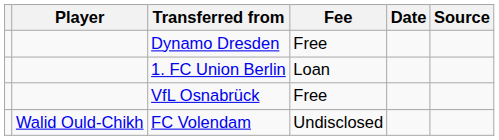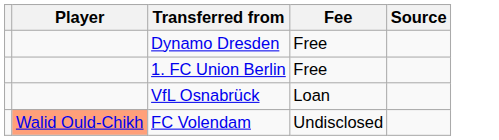 <table class="wikitable plainrowheaders sortable">
 <tr>
 <th></th>
 <th scope="col">Player</th>
 <th>Transferred from</th>
 <th style="width: 80px;">Fee</th>
-<th scope="col">Date</th>
 <th scope="col">Source</th>
 </tr>
 <tr>
 <td align="center"></td>
 <td></td>
 <td> <a href='#'>Dynamo Dresden</a></td>
 <td>Free</td>
 <td></td>
-<td></td>
 </tr>
 <tr>
 <td align="center"></td>
 <td></td>
 <td> <a href='#'>1. FC Union Berlin</a></td>
-<td>Loan</td>
-<td></td>
+<td>Free</td>
 <td></td>
 </tr>
 <tr>
 <td align="center"></td>
 <td></td>
 <td> <a href='#'>VfL Osnabrück</a></td>
-<td>Free</td>
-<td></td>
+<td>Loan</td>
 <td></td>
 </tr>
 <tr>
 <td align="center"></td>
-<td> <a href='#'>Walid Ould-Chikh</a></td>
+<td style="background: lightsalmon;"> <a href='#'>Walid Ould-Chikh</a></td>
 <td> <a href='#'>FC Volendam</a></td>
 <td>Undisclosed</td>
 <td></td>
-<td></td>
 </tr>
 </table>
